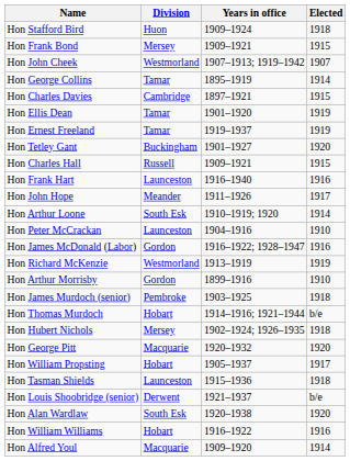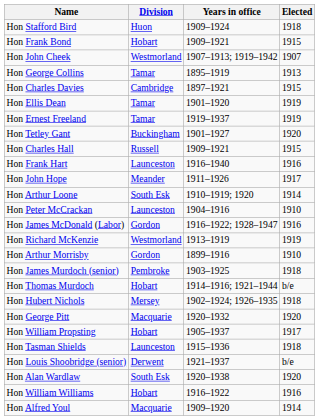 <table class="wikitable sortable">
 <tr>
 <th><strong>Name</strong></th>
 <th><strong><a href='#'>Division</a></strong></th>
 <th><strong>Years in office</strong></th>
 <th><strong>Elected</strong></th>
 </tr>
 <tr>
 <td>Hon <a href='#'>Stafford Bird</a></td>
 <td><a href='#'>Huon</a></td>
 <td>1909–1924</td>
 <td>1918</td>
 </tr>
 <tr>
 <td>Hon <a href='#'>Frank Bond</a></td>
-<td><a href='#'>Mersey</a></td>
+<td><a href='#'>Hobart</a></td>
 <td>1909–1921</td>
 <td>1915</td>
 </tr>
 <tr>
 <td>Hon <a href='#'>John Cheek</a></td>
 <td><a href='#'>Westmorland</a></td>
 <td>1907–1913; 1919–1942</td>
 <td>1907</td>
 </tr>
 <tr>
 <td>Hon <a href='#'>George Collins</a></td>
 <td><a href='#'>Tamar</a></td>
 <td>1895–1919</td>
-<td>1914</td>
+<td>1913</td>
 </tr>
 <tr>
 <td>Hon <a href='#'>Charles Davies</a></td>
 <td><a href='#'>Cambridge</a></td>
 <td>1897–1921</td>
 <td>1915</td>
 </tr>
 <tr>
 <td>Hon <a href='#'>Ellis Dean</a></td>
 <td><a href='#'>Tamar</a></td>
 <td>1901–1920</td>
 <td>1919</td>
 </tr>
 <tr>
 <td>Hon <a href='#'>Ernest Freeland</a></td>
 <td><a href='#'>Tamar</a></td>
 <td>1919–1937</td>
 <td>1919</td>
 </tr>
 <tr>
 <td>Hon <a href='#'>Tetley Gant</a></td>
 <td><a href='#'>Buckingham</a></td>
 <td>1901–1927</td>
 <td>1920</td>
 </tr>
 <tr>
 <td>Hon <a href='#'>Charles Hall</a></td>
 <td><a href='#'>Russell</a></td>
 <td>1909–1921</td>
 <td>1915</td>
 </tr>
 <tr>
 <td>Hon <a href='#'>Frank Hart</a></td>
 <td><a href='#'>Launceston</a></td>
 <td>1916–1940</td>
 <td>1916</td>
 </tr>
 <tr>
 <td>Hon <a href='#'>John Hope</a></td>
 <td><a href='#'>Meander</a></td>
 <td>1911–1926</td>
 <td>1917</td>
 </tr>
 <tr>
 <td>Hon <a href='#'>Arthur Loone</a></td>
 <td><a href='#'>South Esk</a></td>
 <td>1910–1919; 1920</td>
 <td>1914</td>
 </tr>
 <tr>
 <td>Hon <a href='#'>Peter McCrackan</a></td>
 <td><a href='#'>Launceston</a></td>
 <td>1904–1916</td>
 <td>1910</td>
 </tr>
 <tr>
 <td>Hon <a href='#'>James McDonald</a> (<a href='#'>Labor</a>)</td>
 <td><a href='#'>Gordon</a></td>
 <td>1916–1922; 1928–1947</td>
 <td>1916</td>
 </tr>
 <tr>
 <td>Hon <a href='#'>Richard McKenzie</a></td>
 <td><a href='#'>Westmorland</a></td>
 <td>1913–1919</td>
 <td>1919</td>
 </tr>
 <tr>
 <td>Hon <a href='#'>Arthur Morrisby</a></td>
 <td><a href='#'>Gordon</a></td>
 <td>1899–1916</td>
 <td>1910</td>
 </tr>
 <tr>
 <td>Hon <a href='#'>James Murdoch (senior)</a></td>
 <td><a href='#'>Pembroke</a></td>
 <td>1903–1925</td>
 <td>1918</td>
 </tr>
 <tr>
 <td>Hon <a href='#'>Thomas Murdoch</a></td>
 <td><a href='#'>Hobart</a></td>
 <td>1914–1916; 1921–1944</td>
 <td>b/e</td>
 </tr>
 <tr>
 <td>Hon <a href='#'>Hubert Nichols</a></td>
 <td><a href='#'>Mersey</a></td>
 <td>1902–1924; 1926–1935</td>
 <td>1918</td>
 </tr>
 <tr>
 <td>Hon <a href='#'>George Pitt</a></td>
 <td><a href='#'>Macquarie</a></td>
 <td>1920–1932</td>
 <td>1920</td>
 </tr>
 <tr>
 <td>Hon <a href='#'>William Propsting</a></td>
 <td><a href='#'>Hobart</a></td>
 <td>1905–1937</td>
 <td>1917</td>
 </tr>
 <tr>
 <td>Hon <a href='#'>Tasman Shields</a></td>
 <td><a href='#'>Launceston</a></td>
 <td>1915–1936</td>
 <td>1918</td>
 </tr>
 <tr>
 <td>Hon <a href='#'>Louis Shoobridge (senior)</a></td>
 <td><a href='#'>Derwent</a></td>
 <td>1921–1937</td>
 <td>b/e</td>
 </tr>
 <tr>
 <td>Hon <a href='#'>Alan Wardlaw</a></td>
 <td><a href='#'>South Esk</a></td>
 <td>1920–1938</td>
 <td>1920</td>
 </tr>
 <tr>
 <td>Hon <a href='#'>William Williams</a></td>
 <td><a href='#'>Hobart</a></td>
 <td>1916–1922</td>
 <td>1916</td>
 </tr>
 <tr>
 <td>Hon <a href='#'>Alfred Youl</a></td>
 <td><a href='#'>Macquarie</a></td>
 <td>1909–1920</td>
 <td>1914</td>
 </tr>
 </table>
